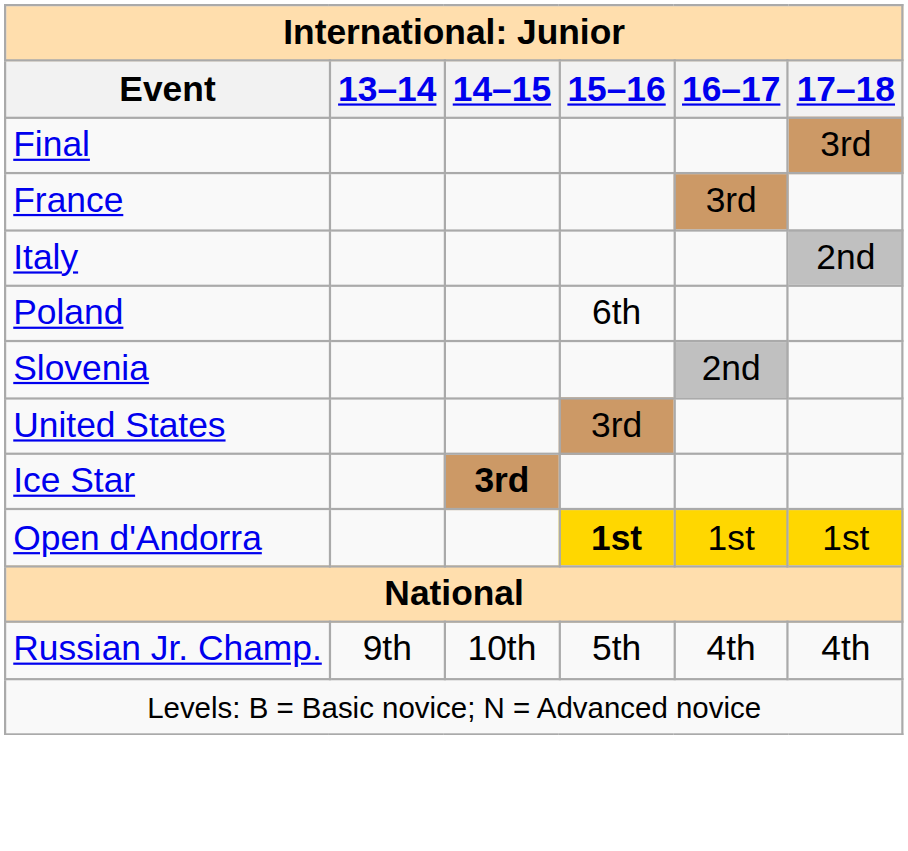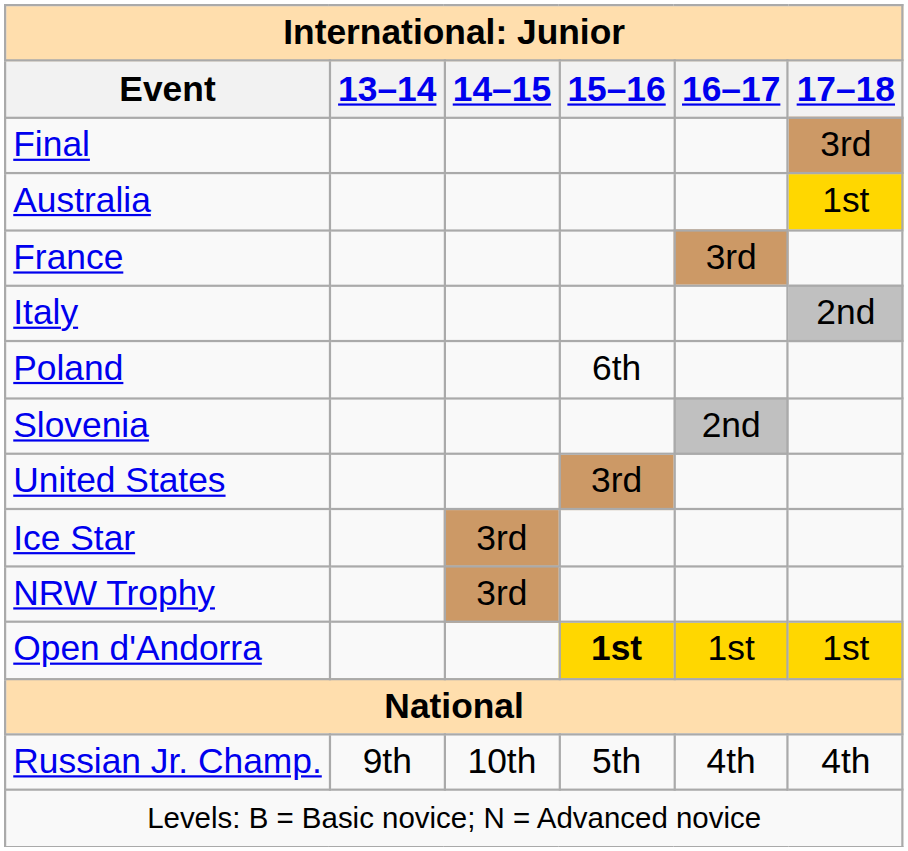 <table class="wikitable" style="text-align:center">
 <tr>
 <th colspan="6" style="background-color: #ffdead; " align="center">International: Junior</th>
 </tr>
 <tr>
 <th>Event</th>
 <th><a href='#'>13–14</a></th>
 <th><a href='#'>14–15</a></th>
 <th><a href='#'>15–16</a></th>
 <th><a href='#'>16–17</a></th>
 <th><a href='#'>17–18</a></th>
 </tr>
 <tr>
 <td align=left> <a href='#'>Final</a></td>
 <td></td>
 <td></td>
 <td></td>
 <td></td>
 <td bgcolor=cc9966>3rd</td>
+</tr>
+<tr>
+<td align=left> <a href='#'>Australia</a></td>
+<td></td>
+<td></td>
+<td></td>
+<td></td>
+<td bgcolor=gold>1st</td>
 </tr>
 <tr>
 <td align=left> <a href='#'>France</a></td>
 <td></td>
 <td></td>
 <td></td>
 <td bgcolor=cc9966>3rd</td>
 <td></td>
 </tr>
 <tr>
 <td align=left> <a href='#'>Italy</a></td>
 <td></td>
 <td></td>
 <td></td>
 <td></td>
 <td bgcolor=silver>2nd</td>
 </tr>
 <tr>
 <td align=left> <a href='#'>Poland</a></td>
 <td></td>
 <td></td>
 <td>6th</td>
 <td></td>
 <td></td>
 </tr>
 <tr>
 <td align=left> <a href='#'>Slovenia</a></td>
 <td></td>
 <td></td>
 <td></td>
 <td bgcolor=silver>2nd</td>
 <td></td>
 </tr>
 <tr>
 <td align=left> <a href='#'>United States</a></td>
 <td></td>
 <td></td>
 <td bgcolor=cc9966>3rd</td>
 <td></td>
 <td></td>
 </tr>
 <tr>
 <td align=left><a href='#'>Ice Star</a></td>
 <td></td>
-<td bgcolor=cc9966><strong>3rd</strong></td>
+<td bgcolor=cc9966>3rd</td>
+<td></td>
+<td></td>
+<td></td>
+</tr>
+<tr>
+<td align=left><a href='#'>NRW Trophy</a></td>
+<td></td>
+<td bgcolor=cc9966>3rd</td>
 <td></td>
 <td></td>
 <td></td>
 </tr>
 <tr>
 <td align=left><a href='#'>Open d'Andorra</a></td>
 <td></td>
 <td></td>
 <td bgcolor=gold><strong>1st</strong></td>
 <td bgcolor=gold>1st</td>
 <td bgcolor=gold>1st</td>
 </tr>
 <tr>
 <th colspan="6" style="background-color: #ffdead; " align="center">National</th>
 </tr>
 <tr>
 <td align="left"><a href='#'>Russian Jr. Champ.</a></td>
 <td>9th</td>
 <td>10th</td>
 <td>5th</td>
 <td>4th</td>
 <td>4th</td>
 </tr>
 <tr>
 <td colspan="6" align="center"><small> Levels: B = Basic novice; N = Advanced novice </small></td>
 </tr>
 </table>
